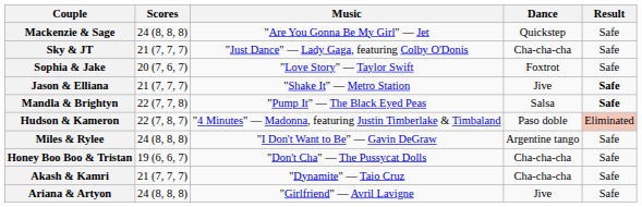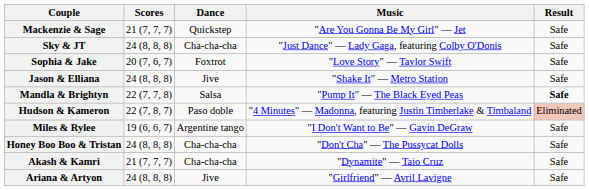 <table class="wikitable sortable" style="text-align:center;">
 <tr>
 <th scope="col">Couple</th>
 <th scope="col">Scores</th>
+<th scope="col">Dance</th>
 <th scope="col" class="unsortable">Music</th>
-<th scope="col">Dance</th>
 <th scope="col" class="unsortable">Result</th>
 </tr>
 <tr>
 <th scope="row">Mackenzie & Sage</th>
-<td>24 (8, 8, 8)</td>
+<td>21 (7, 7, 7)</td>
+<td>Quickstep</td>
 <td>"<a href='#'>Are You Gonna Be My Girl</a>" — <a href='#'>Jet</a></td>
-<td>Quickstep</td>
 <td>Safe</td>
 </tr>
 <tr>
 <th scope="row">Sky & JT</th>
-<td>21 (7, 7, 7)</td>
+<td>24 (8, 8, 8)</td>
+<td>Cha-cha-cha</td>
 <td>"<a href='#'>Just Dance</a>" — <a href='#'>Lady Gaga</a>, featuring <a href='#'>Colby O'Donis</a></td>
-<td>Cha-cha-cha</td>
 <td>Safe</td>
 </tr>
 <tr>
 <th scope="row">Sophia & Jake</th>
 <td>20 (7, 6, 7)</td>
+<td>Foxtrot</td>
 <td>"<a href='#'>Love Story</a>" — <a href='#'>Taylor Swift</a></td>
-<td>Foxtrot</td>
 <td>Safe</td>
 </tr>
 <tr>
 <th scope="row">Jason & Elliana</th>
-<td>21 (7, 7, 7)</td>
+<td>24 (8, 8, 8)</td>
+<td>Jive</td>
 <td>"<a href='#'>Shake It</a>" — <a href='#'>Metro Station</a></td>
-<td>Jive</td>
-<td><strong>Safe</strong></td>
+<td>Safe</td>
 </tr>
 <tr>
 <th scope="row">Mandla & Brightyn</th>
 <td>22 (7, 7, 8)</td>
+<td>Salsa</td>
 <td>"<a href='#'>Pump It</a>" — <a href='#'>The Black Eyed Peas</a></td>
-<td>Salsa</td>
 <td><strong>Safe</strong></td>
 </tr>
 <tr>
 <th scope="row">Hudson & Kameron</th>
 <td>22 (7, 8, 7)</td>
+<td>Paso doble</td>
 <td>"<a href='#'>4 Minutes</a>" — <a href='#'>Madonna</a>, featuring <a href='#'>Justin Timberlake</a> & <a href='#'>Timbaland</a></td>
-<td>Paso doble</td>
 <td bgcolor=f4c7b8>Eliminated</td>
 </tr>
 <tr>
 <th scope="row">Miles & Rylee</th>
-<td>24 (8, 8, 8)</td>
+<td>19 (6, 6, 7)</td>
+<td>Argentine tango</td>
 <td>"<a href='#'>I Don't Want to Be</a>" — <a href='#'>Gavin DeGraw</a></td>
-<td>Argentine tango</td>
 <td>Safe</td>
 </tr>
 <tr>
 <th scope="row">Honey Boo Boo & Tristan</th>
-<td>19 (6, 6, 7)</td>
+<td>24 (8, 8, 8)</td>
+<td>Cha-cha-cha</td>
 <td>"<a href='#'>Don't Cha</a>" — <a href='#'>The Pussycat Dolls</a></td>
-<td>Cha-cha-cha</td>
 <td>Safe</td>
 </tr>
 <tr>
 <th scope="row">Akash & Kamri</th>
 <td>21 (7, 7, 7)</td>
+<td>Cha-cha-cha</td>
 <td>"<a href='#'>Dynamite</a>" — <a href='#'>Taio Cruz</a></td>
-<td>Cha-cha-cha</td>
 <td>Safe</td>
 </tr>
 <tr>
 <th scope="row">Ariana & Artyon</th>
 <td>24 (8, 8, 8)</td>
+<td>Jive</td>
 <td>"<a href='#'>Girlfriend</a>" — <a href='#'>Avril Lavigne</a></td>
-<td>Jive</td>
 <td>Safe</td>
 </tr>
 </table>
